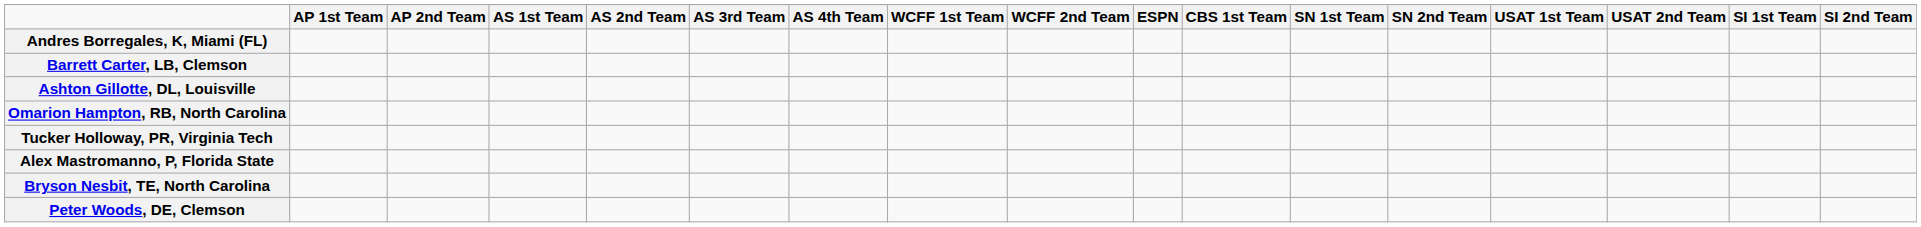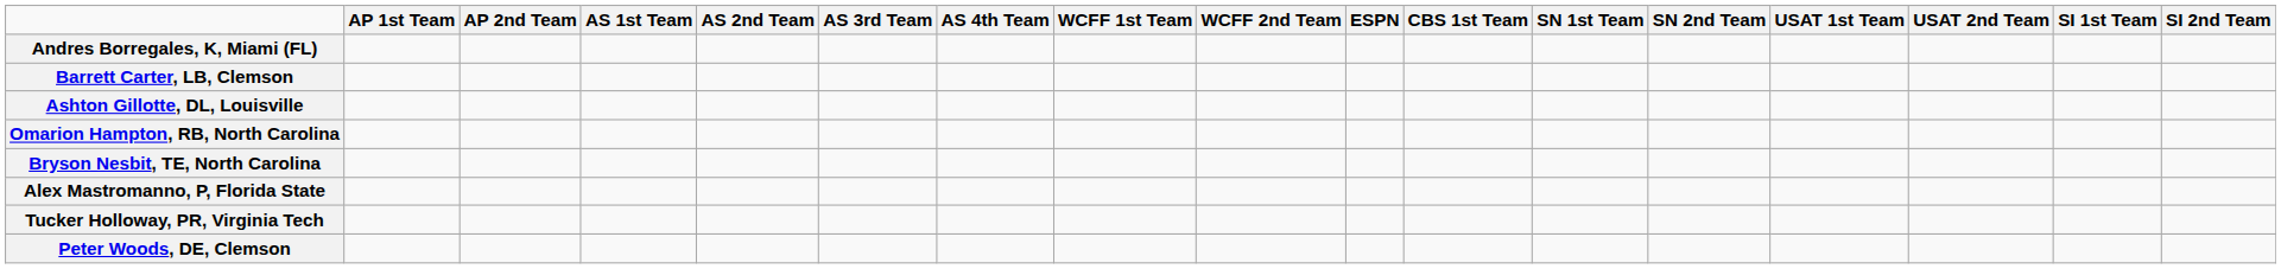 <table class="wikitable" style="white-space:nowrap; font-size:90%; text-align:center;">
 <tr>
 <td></td>
 <th>AP 1st Team</th>
 <th>AP 2nd Team</th>
 <th>AS 1st Team</th>
 <th>AS 2nd Team</th>
 <th>AS 3rd Team</th>
 <th>AS 4th Team</th>
 <th>WCFF 1st Team</th>
 <th>WCFF 2nd Team </th>
 <th>ESPN</th>
 <th>CBS 1st Team</th>
 <th>SN 1st Team</th>
 <th>SN 2nd Team</th>
 <th>USAT 1st Team</th>
 <th>USAT 2nd Team</th>
 <th>SI 1st Team</th>
 <th>SI 2nd Team</th>
 </tr>
 <tr>
 <th>Andres Borregales, K, Miami (FL)</th>
 <td></td>
 <td></td>
 <td></td>
 <td></td>
 <td></td>
 <td></td>
 <td></td>
 <td></td>
 <td></td>
 <td></td>
 <td></td>
 <td></td>
 <td></td>
 <td></td>
 <td></td>
 <td></td>
 </tr>
 <tr>
 <th><a href='#'>Barrett Carter</a>, LB, Clemson</th>
 <td></td>
 <td></td>
 <td></td>
 <td></td>
 <td></td>
 <td></td>
 <td></td>
 <td></td>
 <td></td>
 <td></td>
 <td></td>
 <td></td>
 <td></td>
 <td></td>
 <td></td>
 <td></td>
 </tr>
 <tr>
 <th><a href='#'>Ashton Gillotte</a>, DL, Louisville</th>
 <td></td>
 <td></td>
 <td></td>
 <td></td>
 <td></td>
 <td></td>
 <td></td>
 <td></td>
 <td></td>
 <td></td>
 <td></td>
 <td></td>
 <td></td>
 <td></td>
 <td></td>
 <td></td>
 </tr>
 <tr>
 <th><a href='#'>Omarion Hampton</a>, RB, North Carolina</th>
 <td></td>
 <td></td>
 <td></td>
 <td></td>
 <td></td>
 <td></td>
 <td></td>
 <td></td>
 <td></td>
 <td></td>
 <td></td>
 <td></td>
 <td></td>
 <td></td>
 <td></td>
 <td></td>
 </tr>
 <tr>
-<th>Tucker Holloway, PR, Virginia Tech</th>
+<th><a href='#'>Bryson Nesbit</a>, TE, North Carolina</th>
 <td></td>
 <td></td>
 <td></td>
 <td></td>
 <td></td>
 <td></td>
 <td></td>
 <td></td>
 <td></td>
 <td></td>
 <td></td>
 <td></td>
 <td></td>
 <td></td>
 <td></td>
 <td></td>
 </tr>
 <tr>
 <th>Alex Mastromanno, P, Florida State</th>
 <td></td>
 <td></td>
 <td></td>
 <td></td>
 <td></td>
 <td></td>
 <td></td>
 <td></td>
 <td></td>
 <td></td>
 <td></td>
 <td></td>
 <td></td>
 <td></td>
 <td></td>
 <td></td>
 </tr>
 <tr>
-<th><a href='#'>Bryson Nesbit</a>, TE, North Carolina</th>
+<th>Tucker Holloway, PR, Virginia Tech</th>
 <td></td>
 <td></td>
 <td></td>
 <td></td>
 <td></td>
 <td></td>
 <td></td>
 <td></td>
 <td></td>
 <td></td>
 <td></td>
 <td></td>
 <td></td>
 <td></td>
 <td></td>
 <td></td>
 </tr>
 <tr>
 <th><a href='#'>Peter Woods</a>, DE, Clemson</th>
 <td></td>
 <td></td>
 <td></td>
 <td></td>
 <td></td>
 <td></td>
 <td></td>
 <td></td>
 <td></td>
 <td></td>
 <td></td>
 <td></td>
 <td></td>
 <td></td>
 <td></td>
 <td></td>
 </tr>
 </table>
